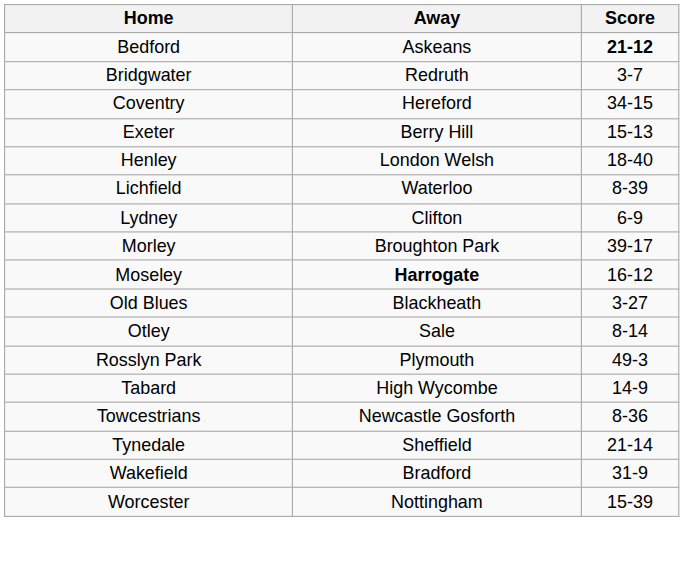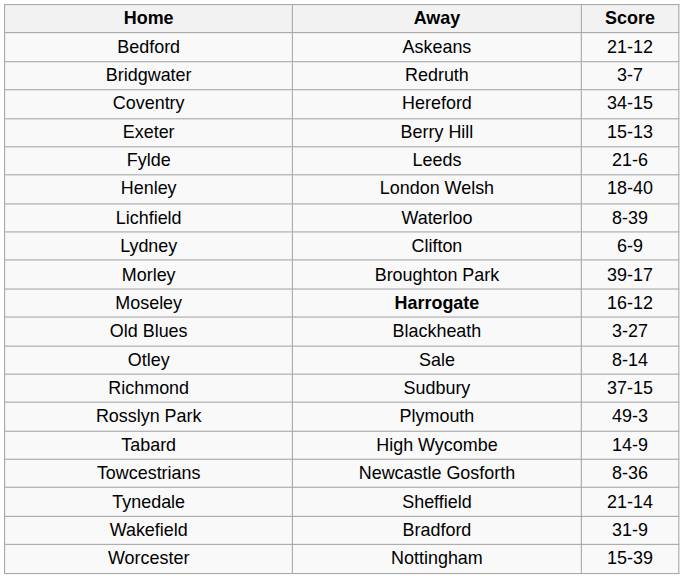 <table class="wikitable" style="text-align: center">
 <tr>
 <th width=250>Home</th>
 <th width=250>Away</th>
 <th width=80>Score</th>
 </tr>
 <tr>
 <td>Bedford</td>
 <td>Askeans</td>
-<td><strong>21-12</strong></td>
+<td>21-12</td>
 </tr>
 <tr>
 <td>Bridgwater</td>
 <td>Redruth</td>
 <td>3-7</td>
 </tr>
 <tr>
 <td>Coventry</td>
 <td>Hereford</td>
 <td>34-15</td>
 </tr>
 <tr>
 <td>Exeter</td>
 <td>Berry Hill</td>
 <td>15-13</td>
+</tr>
+<tr>
+<td>Fylde</td>
+<td>Leeds</td>
+<td>21-6</td>
 </tr>
 <tr>
 <td>Henley</td>
 <td>London Welsh</td>
 <td>18-40</td>
 </tr>
 <tr>
 <td>Lichfield</td>
 <td>Waterloo</td>
 <td>8-39</td>
 </tr>
 <tr>
 <td>Lydney</td>
 <td>Clifton</td>
 <td>6-9</td>
 </tr>
 <tr>
 <td>Morley</td>
 <td>Broughton Park</td>
 <td>39-17</td>
 </tr>
 <tr>
 <td>Moseley</td>
 <td><strong>Harrogate</strong></td>
 <td>16-12</td>
 </tr>
 <tr>
 <td>Old Blues</td>
 <td>Blackheath</td>
 <td>3-27</td>
 </tr>
 <tr>
 <td>Otley</td>
 <td>Sale</td>
 <td>8-14</td>
 </tr>
 <tr>
+<td>Richmond</td>
+<td>Sudbury</td>
+<td>37-15</td>
+</tr>
+<tr>
 <td>Rosslyn Park</td>
 <td>Plymouth</td>
 <td>49-3</td>
 </tr>
 <tr>
 <td>Tabard</td>
 <td>High Wycombe</td>
 <td>14-9</td>
 </tr>
 <tr>
 <td>Towcestrians</td>
 <td>Newcastle Gosforth</td>
 <td>8-36</td>
 </tr>
 <tr>
 <td>Tynedale</td>
 <td>Sheffield</td>
 <td>21-14</td>
 </tr>
 <tr>
 <td>Wakefield</td>
 <td>Bradford</td>
 <td>31-9</td>
 </tr>
 <tr>
 <td>Worcester</td>
 <td>Nottingham</td>
 <td>15-39</td>
 </tr>
 </table>
